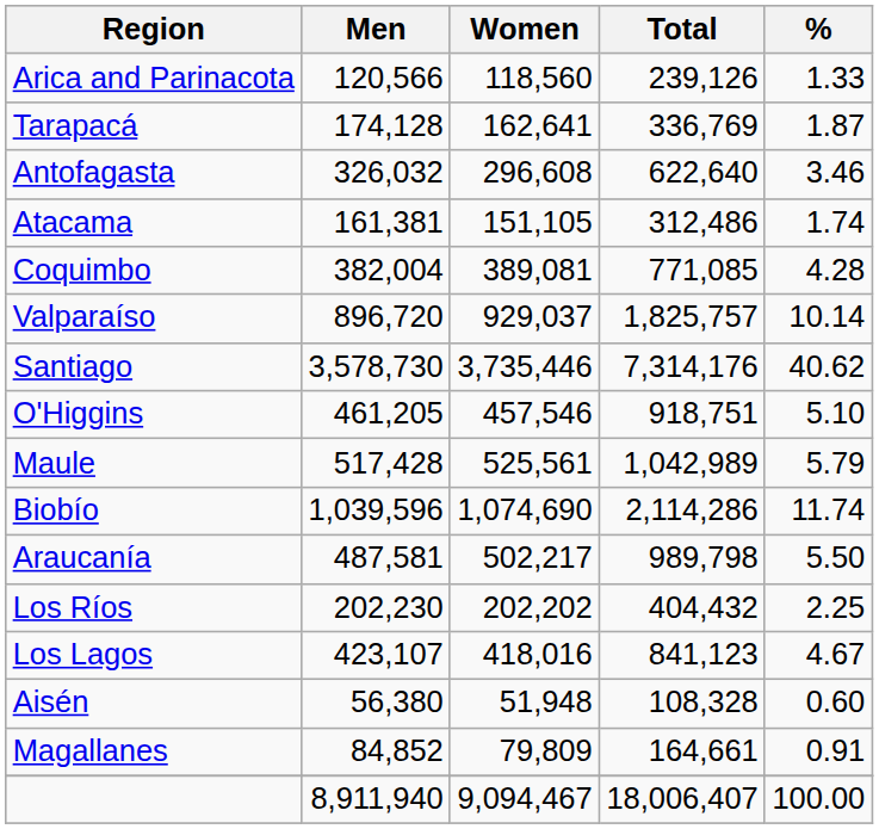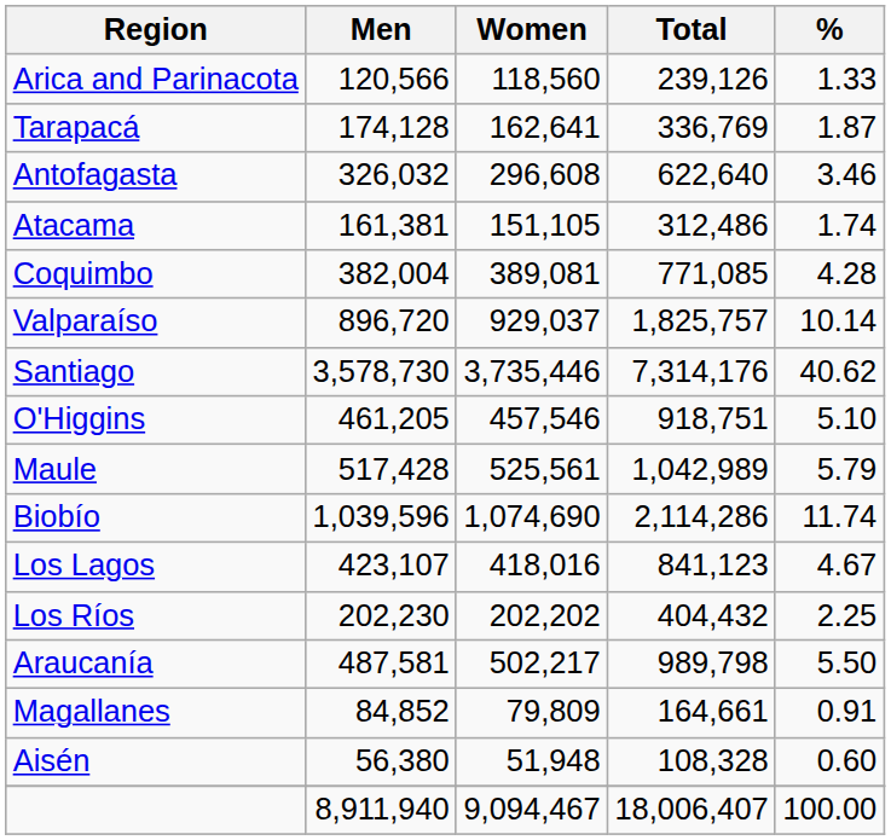 <table class="wikitable sortable" style="text-align:right">
 <tr>
 <th>Region</th>
 <th>Men</th>
 <th>Women</th>
 <th>Total</th>
 <th>%</th>
 </tr>
 <tr>
 <td align="left"><a href='#'>Arica and Parinacota</a></td>
 <td>120,566</td>
 <td>118,560</td>
 <td>239,126</td>
 <td>1.33</td>
 </tr>
 <tr>
 <td align="left"><a href='#'>Tarapacá</a></td>
 <td>174,128</td>
 <td>162,641</td>
 <td>336,769</td>
 <td>1.87</td>
 </tr>
 <tr>
 <td align="left"><a href='#'>Antofagasta</a></td>
 <td>326,032</td>
 <td>296,608</td>
 <td>622,640</td>
 <td>3.46</td>
 </tr>
 <tr>
 <td align="left"><a href='#'>Atacama</a></td>
 <td>161,381</td>
 <td>151,105</td>
 <td>312,486</td>
 <td>1.74</td>
 </tr>
 <tr>
 <td align="left"><a href='#'>Coquimbo</a></td>
 <td>382,004</td>
 <td>389,081</td>
 <td>771,085</td>
 <td>4.28</td>
 </tr>
 <tr>
 <td align="left"><a href='#'>Valparaíso</a></td>
 <td>896,720</td>
 <td>929,037</td>
 <td>1,825,757</td>
 <td>10.14</td>
 </tr>
 <tr>
 <td align="left"><a href='#'>Santiago</a></td>
 <td>3,578,730</td>
 <td>3,735,446</td>
 <td>7,314,176</td>
 <td>40.62</td>
 </tr>
 <tr>
 <td align="left"><a href='#'>O'Higgins</a></td>
 <td>461,205</td>
 <td>457,546</td>
 <td>918,751</td>
 <td>5.10</td>
 </tr>
 <tr>
 <td align="left"><a href='#'>Maule</a></td>
 <td>517,428</td>
 <td>525,561</td>
 <td>1,042,989</td>
 <td>5.79</td>
 </tr>
 <tr>
 <td align="left"><a href='#'>Biobío</a></td>
 <td>1,039,596</td>
 <td>1,074,690</td>
 <td>2,114,286</td>
 <td>11.74</td>
 </tr>
 <tr>
-<td align="left"><a href='#'>Araucanía</a></td>
-<td>487,581</td>
-<td>502,217</td>
-<td>989,798</td>
-<td>5.50</td>
+<td align="left"><a href='#'>Los Lagos</a></td>
+<td>423,107</td>
+<td>418,016</td>
+<td>841,123</td>
+<td>4.67</td>
 </tr>
 <tr>
 <td align="left"><a href='#'>Los Ríos</a></td>
 <td>202,230</td>
 <td>202,202</td>
 <td>404,432</td>
 <td>2.25</td>
 </tr>
 <tr>
-<td align="left"><a href='#'>Los Lagos</a></td>
-<td>423,107</td>
-<td>418,016</td>
-<td>841,123</td>
-<td>4.67</td>
+<td align="left"><a href='#'>Araucanía</a></td>
+<td>487,581</td>
+<td>502,217</td>
+<td>989,798</td>
+<td>5.50</td>
+</tr>
+<tr>
+<td align="left"><a href='#'>Magallanes</a></td>
+<td>84,852</td>
+<td>79,809</td>
+<td>164,661</td>
+<td>0.91</td>
 </tr>
 <tr>
 <td align="left"><a href='#'>Aisén</a></td>
 <td>56,380</td>
 <td>51,948</td>
 <td>108,328</td>
 <td>0.60</td>
-</tr>
-<tr>
-<td align="left"><a href='#'>Magallanes</a></td>
-<td>84,852</td>
-<td>79,809</td>
-<td>164,661</td>
-<td>0.91</td>
 </tr>
 <tr>
 </tr>
 <tr style="background-color:#f2f2f2">
 </tr>
 <tr>
 <td align="left"><strong></strong></td>
 <td>8,911,940</td>
 <td>9,094,467</td>
 <td>18,006,407</td>
 <td>100.00</td>
 </tr>
 </table>
